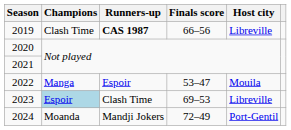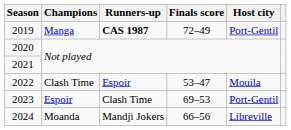 <table class="wikitable">
 <tr>
 <th>Season</th>
 <th>Champions</th>
 <th>Runners-up</th>
 <th>Finals score</th>
 <th>Host city</th>
 <th></th>
 </tr>
 <tr>
 <td align="center">2019</td>
-<td>Clash Time</td>
+<td><a href='#'>Manga</a></td>
 <td><strong>CAS 1987</strong></td>
-<td align="center">66–56</td>
-<td><a href='#'>Libreville</a></td>
+<td align="center">72–49</td>
+<td><a href='#'>Port-Gentil</a></td>
 <td align="center"></td>
 </tr>
 <tr>
 <td align="center">2020</td>
 <td colspan="4" rowspan="2"><em>Not played</em></td>
 <td align="center" rowspan="2"></td>
 </tr>
 <tr>
 <td align="center">2021</td>
 </tr>
 <tr>
 <td align="center">2022</td>
-<td><a href='#'>Manga</a></td>
+<td>Clash Time</td>
 <td><a href='#'>Espoir</a></td>
 <td align="center">53–47</td>
 <td><a href='#'>Mouila</a></td>
 <td align="center"></td>
 </tr>
 <tr>
 <td align="center">2023</td>
-<td style="background: lightblue;"><a href='#'>Espoir</a></td>
+<td><a href='#'>Espoir</a></td>
 <td>Clash Time</td>
 <td align="center">69–53</td>
-<td><a href='#'>Libreville</a></td>
+<td><a href='#'>Port-Gentil</a></td>
 <td align="center"></td>
 </tr>
 <tr>
 <td align="center">2024</td>
 <td>Moanda</td>
 <td>Mandji Jokers</td>
-<td align="center">72–49</td>
-<td><a href='#'>Port-Gentil</a></td>
+<td align="center">66–56</td>
+<td><a href='#'>Libreville</a></td>
 <td align="center"></td>
 </tr>
 </table>
